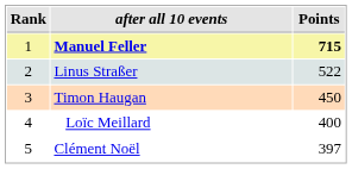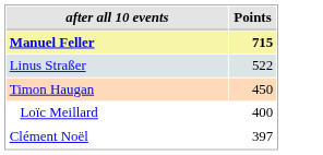 <table cellspacing="1" cellpadding="3" style="border:1px solid #AAAAAA;font-size:86%">
 <tr style="background-color: #E4E4E4;">
-<th style="border-bottom:1px solid #AAAAAA; width: 10px;">Rank</th>
 <th style="border-bottom:1px solid #AAAAAA; width: 210px;"><em>after all 10 events</em></th>
 <th style="border-bottom:1px solid #AAAAAA; width: 40px;">Points</th>
 </tr>
 <tr style="background:#f7f6a8;">
-<td align=center>1</td>
 <td> <strong><a href='#'>Manuel Feller</a></strong> </td>
 <td align=right><strong>715</strong></td>
 </tr>
 <tr style="background:#dce5e5;">
-<td align=center>2</td>
 <td> <a href='#'>Linus Straßer</a></td>
 <td align=right>522</td>
 </tr>
 <tr style="background:#ffdab9;">
-<td align=center>3</td>
 <td> <a href='#'>Timon Haugan</a></td>
 <td align=right>450</td>
 </tr>
 <tr>
-<td align=center>4</td>
 <td>   <a href='#'>Loïc Meillard</a></td>
 <td align=right>400</td>
 </tr>
 <tr>
-<td align=center>5</td>
 <td> <a href='#'>Clément Noël</a></td>
 <td align=right>397</td>
 </tr>
 </table>
